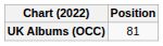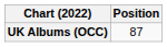 <table class="wikitable plainrowheaders" style="text-align:center">
 <tr>
 <th scope="col">Chart (2022)</th>
 <th scope="col">Position</th>
 </tr>
 <tr>
 <th scope="row">UK Albums (OCC)</th>
-<td>81</td>
+<td>87</td>
 </tr>
 </table>
